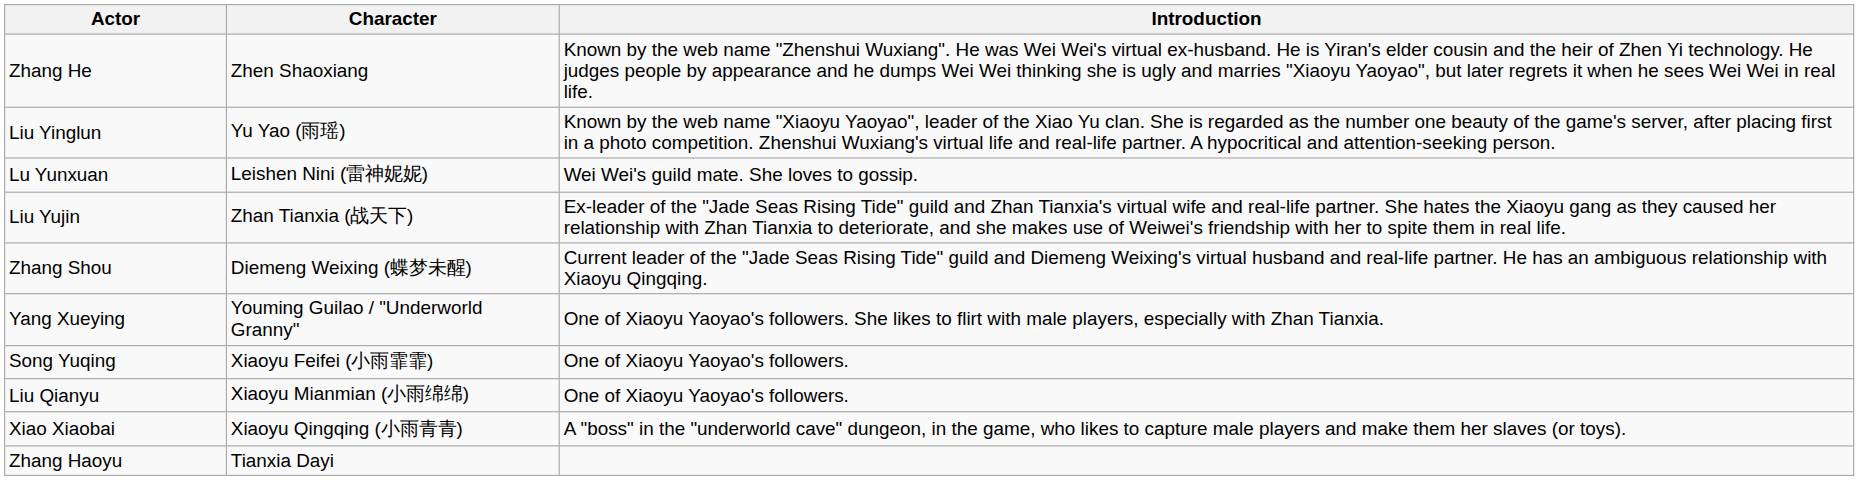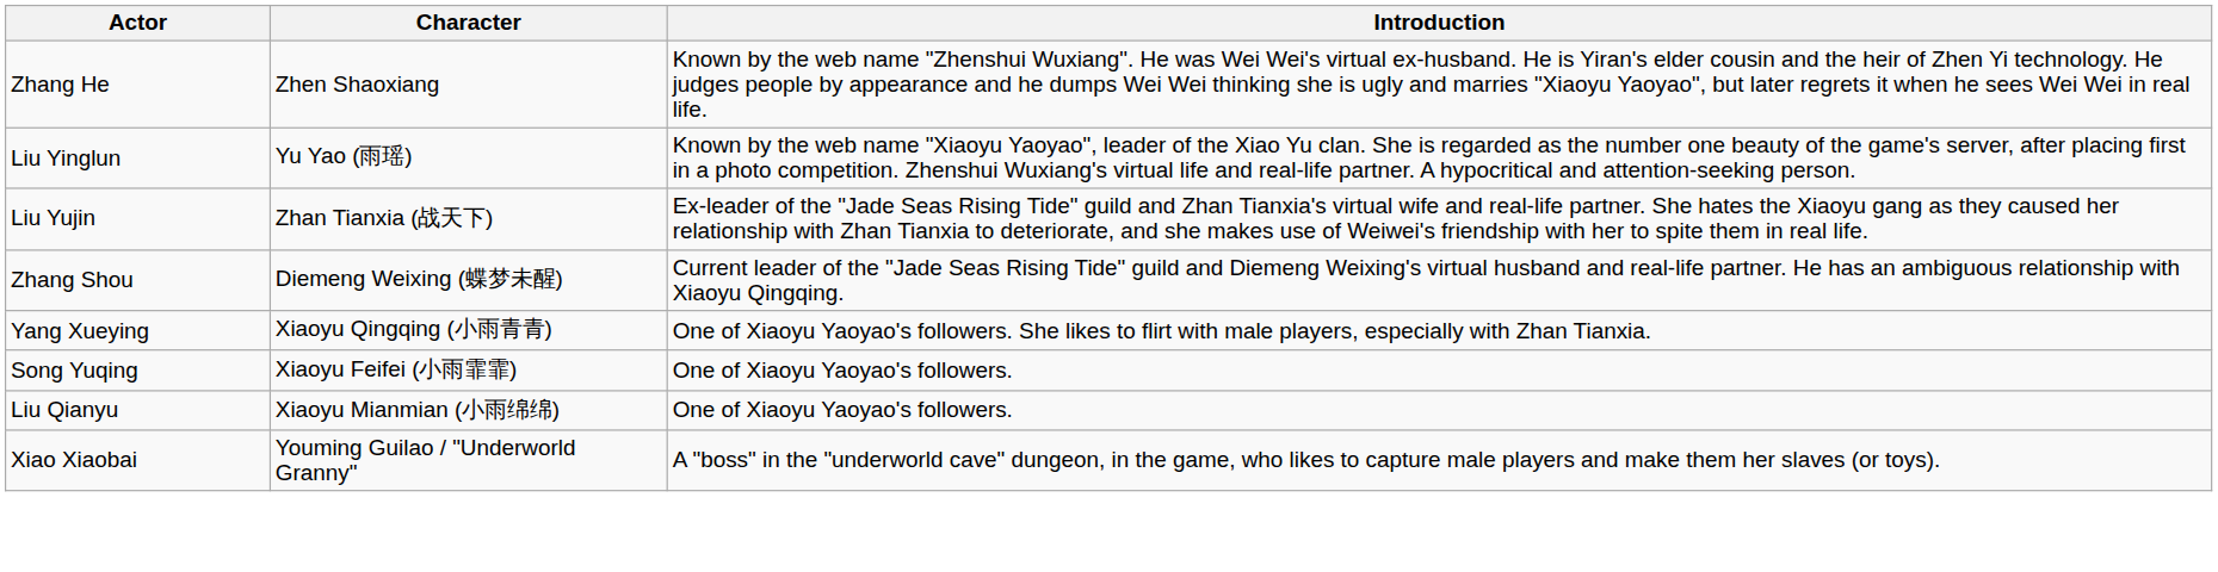 <table class="wikitable">
 <tr>
 <th style="width:12%">Actor</th>
 <th style="width:18%">Character</th>
 <th>Introduction</th>
 </tr>
 <tr>
 <td>Zhang He</td>
 <td>Zhen Shaoxiang</td>
 <td>Known by the web name "Zhenshui Wuxiang". He was Wei Wei's virtual ex-husband. He is Yiran's elder cousin and the heir of Zhen Yi technology. He judges people by appearance and he dumps Wei Wei thinking she is ugly and marries "Xiaoyu Yaoyao", but later regrets it when he sees Wei Wei in real life.</td>
 </tr>
 <tr>
 <td>Liu Yinglun</td>
 <td>Yu Yao (雨瑶)</td>
 <td>Known by the web name "Xiaoyu Yaoyao", leader of the Xiao Yu clan. She is regarded as the number one beauty of the game's server, after placing first in a photo competition. Zhenshui Wuxiang's virtual life and real-life partner. A hypocritical and attention-seeking person.</td>
 </tr>
 <tr>
-<td>Lu Yunxuan</td>
-<td>Leishen Nini (雷神妮妮)</td>
-<td>Wei Wei's guild mate. She loves to gossip.</td>
-</tr>
-<tr>
 <td>Liu Yujin</td>
 <td>Zhan Tianxia (战天下)</td>
 <td>Ex-leader of the "Jade Seas Rising Tide" guild and Zhan Tianxia's virtual wife and real-life partner. She hates the Xiaoyu gang as they caused her relationship with Zhan Tianxia to deteriorate, and she makes use of Weiwei's friendship with her to spite them in real life.</td>
 </tr>
 <tr>
 <td>Zhang Shou</td>
 <td>Diemeng Weixing (蝶梦未醒)</td>
 <td>Current leader of the "Jade Seas Rising Tide" guild and Diemeng Weixing's virtual husband and real-life partner. He has an ambiguous relationship with Xiaoyu Qingqing.</td>
 </tr>
 <tr>
 <td>Yang Xueying</td>
-<td>Youming Guilao / "Underworld Granny"</td>
+<td>Xiaoyu Qingqing (小雨青青)</td>
 <td>One of Xiaoyu Yaoyao's followers. She likes to flirt with male players, especially with Zhan Tianxia.</td>
 </tr>
 <tr>
 <td>Song Yuqing</td>
 <td>Xiaoyu Feifei (小雨霏霏)</td>
 <td>One of Xiaoyu Yaoyao's followers.</td>
 </tr>
 <tr>
 <td>Liu Qianyu</td>
 <td>Xiaoyu Mianmian (小雨绵绵)</td>
 <td>One of Xiaoyu Yaoyao's followers.</td>
 </tr>
 <tr>
 <td>Xiao Xiaobai</td>
-<td>Xiaoyu Qingqing (小雨青青)</td>
+<td>Youming Guilao / "Underworld Granny"</td>
 <td>A "boss" in the "underworld cave" dungeon, in the game, who likes to capture male players and make them her slaves (or toys).</td>
 </tr>
-<tr>
-<td>Zhang Haoyu</td>
-<td>Tianxia Dayi</td>
-<td></td>
-</tr>
 </table>
